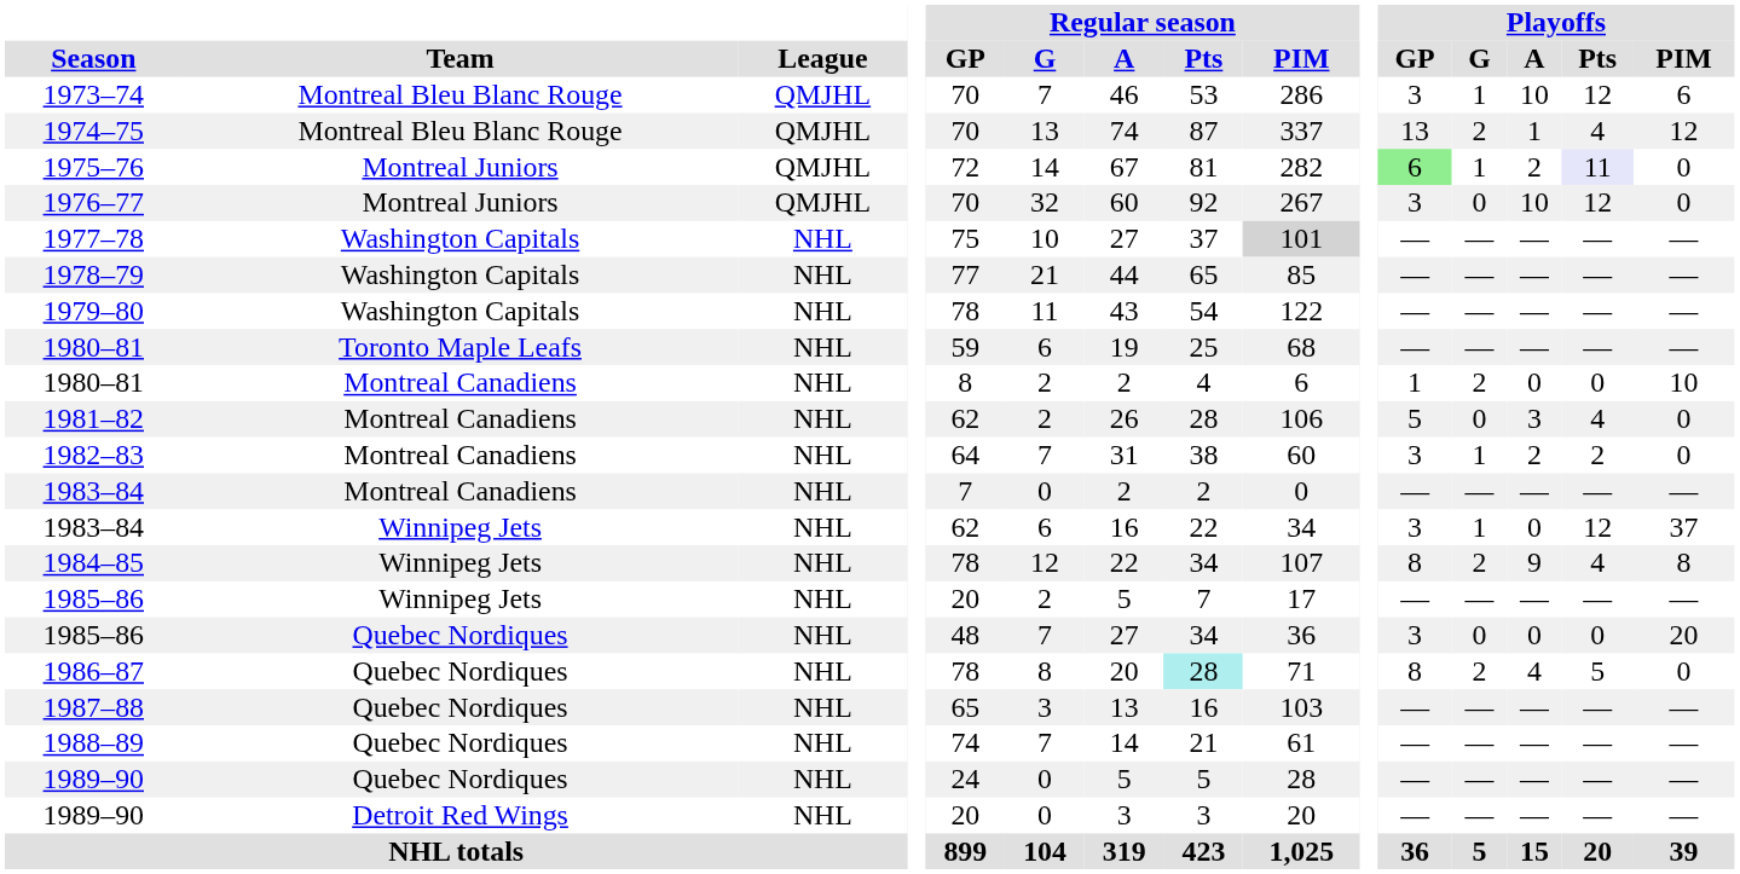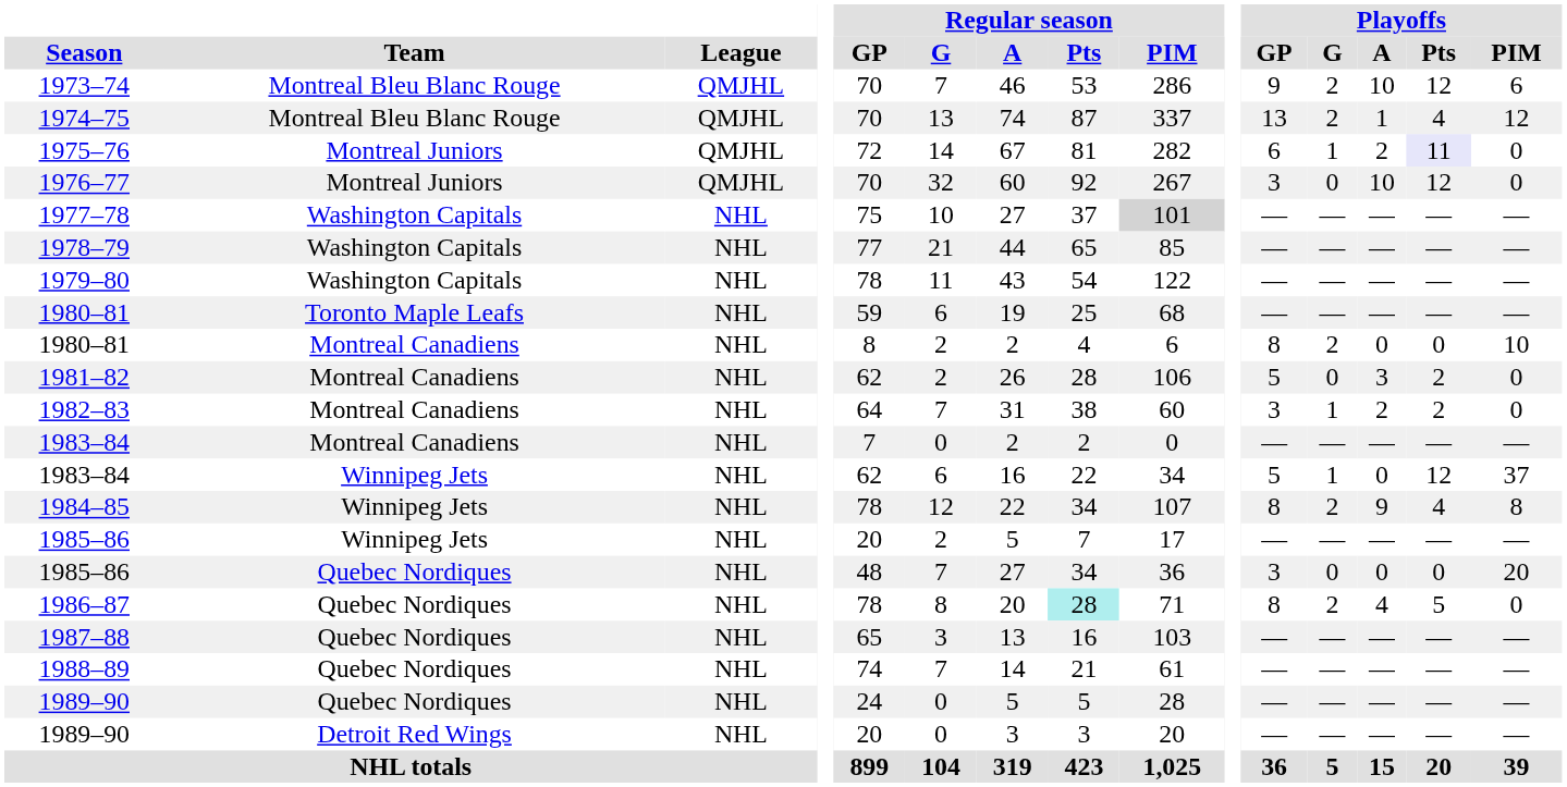 <table border="0" cellpadding="1" cellspacing="0" style="text-align:center; width:60em">
 <tr bgcolor="#e0e0e0">
 <th colspan="3" bgcolor="#ffffff"> </th>
 <th rowspan="99" bgcolor="#ffffff"> </th>
 <th colspan="5"><a href='#'>Regular season</a></th>
 <th rowspan="99" bgcolor="#ffffff"> </th>
 <th colspan="5"><a href='#'>Playoffs</a></th>
 </tr>
 <tr bgcolor="#e0e0e0">
 <th><a href='#'>Season</a></th>
 <th>Team</th>
 <th>League</th>
 <th>GP</th>
 <th><a href='#'>G</a></th>
 <th><a href='#'>A</a></th>
 <th><a href='#'>Pts</a></th>
 <th><a href='#'>PIM</a></th>
 <th>GP</th>
 <th>G</th>
 <th>A</th>
 <th>Pts</th>
 <th>PIM</th>
 </tr>
 <tr>
 <td><a href='#'>1973–74</a></td>
 <td><a href='#'>Montreal Bleu Blanc Rouge</a></td>
 <td><a href='#'>QMJHL</a></td>
 <td>70</td>
 <td>7</td>
 <td>46</td>
 <td>53</td>
 <td>286</td>
-<td>3</td>
-<td>1</td>
+<td>9</td>
+<td>2</td>
 <td>10</td>
 <td>12</td>
 <td>6</td>
 </tr>
 <tr bgcolor="#f0f0f0">
 <td><a href='#'>1974–75</a></td>
 <td>Montreal Bleu Blanc Rouge</td>
 <td>QMJHL</td>
 <td>70</td>
 <td>13</td>
 <td>74</td>
 <td>87</td>
 <td>337</td>
 <td>13</td>
 <td>2</td>
 <td>1</td>
 <td>4</td>
 <td>12</td>
 </tr>
 <tr>
 <td><a href='#'>1975–76</a></td>
 <td><a href='#'>Montreal Juniors</a></td>
 <td>QMJHL</td>
 <td>72</td>
 <td>14</td>
 <td>67</td>
 <td>81</td>
 <td>282</td>
-<td style="background: lightgreen;">6</td>
+<td>6</td>
 <td>1</td>
 <td>2</td>
 <td style="background: lavender;">11</td>
 <td>0</td>
 </tr>
 <tr bgcolor="#f0f0f0">
 <td><a href='#'>1976–77</a></td>
 <td>Montreal Juniors</td>
 <td>QMJHL</td>
 <td>70</td>
 <td>32</td>
 <td>60</td>
 <td>92</td>
 <td>267</td>
 <td>3</td>
 <td>0</td>
 <td>10</td>
 <td>12</td>
 <td>0</td>
 </tr>
 <tr>
 <td><a href='#'>1977–78</a></td>
 <td><a href='#'>Washington Capitals</a></td>
 <td><a href='#'>NHL</a></td>
 <td>75</td>
 <td>10</td>
 <td>27</td>
 <td>37</td>
 <td style="background: lightgrey;">101</td>
 <td>—</td>
 <td>—</td>
 <td>—</td>
 <td>—</td>
 <td>—</td>
 </tr>
 <tr bgcolor="#f0f0f0">
 <td><a href='#'>1978–79</a></td>
 <td>Washington Capitals</td>
 <td>NHL</td>
 <td>77</td>
 <td>21</td>
 <td>44</td>
 <td>65</td>
 <td>85</td>
 <td>—</td>
 <td>—</td>
 <td>—</td>
 <td>—</td>
 <td>—</td>
 </tr>
 <tr>
 <td><a href='#'>1979–80</a></td>
 <td>Washington Capitals</td>
 <td>NHL</td>
 <td>78</td>
 <td>11</td>
 <td>43</td>
 <td>54</td>
 <td>122</td>
 <td>—</td>
 <td>—</td>
 <td>—</td>
 <td>—</td>
 <td>—</td>
 </tr>
 <tr bgcolor="#f0f0f0">
 <td><a href='#'>1980–81</a></td>
 <td><a href='#'>Toronto Maple Leafs</a></td>
 <td>NHL</td>
 <td>59</td>
 <td>6</td>
 <td>19</td>
 <td>25</td>
 <td>68</td>
 <td>—</td>
 <td>—</td>
 <td>—</td>
 <td>—</td>
 <td>—</td>
 </tr>
 <tr>
 <td>1980–81</td>
 <td><a href='#'>Montreal Canadiens</a></td>
 <td>NHL</td>
 <td>8</td>
 <td>2</td>
 <td>2</td>
 <td>4</td>
 <td>6</td>
-<td>1</td>
+<td>8</td>
 <td>2</td>
 <td>0</td>
 <td>0</td>
 <td>10</td>
 </tr>
 <tr bgcolor="#f0f0f0">
 <td><a href='#'>1981–82</a></td>
 <td>Montreal Canadiens</td>
 <td>NHL</td>
 <td>62</td>
 <td>2</td>
 <td>26</td>
 <td>28</td>
 <td>106</td>
 <td>5</td>
 <td>0</td>
 <td>3</td>
-<td>4</td>
+<td>2</td>
 <td>0</td>
 </tr>
 <tr>
 <td><a href='#'>1982–83</a></td>
 <td>Montreal Canadiens</td>
 <td>NHL</td>
 <td>64</td>
 <td>7</td>
 <td>31</td>
 <td>38</td>
 <td>60</td>
 <td>3</td>
 <td>1</td>
 <td>2</td>
 <td>2</td>
 <td>0</td>
 </tr>
 <tr bgcolor="#f0f0f0">
 <td><a href='#'>1983–84</a></td>
 <td>Montreal Canadiens</td>
 <td>NHL</td>
 <td>7</td>
 <td>0</td>
 <td>2</td>
 <td>2</td>
 <td>0</td>
 <td>—</td>
 <td>—</td>
 <td>—</td>
 <td>—</td>
 <td>—</td>
 </tr>
 <tr>
 <td>1983–84</td>
 <td><a href='#'>Winnipeg Jets</a></td>
 <td>NHL</td>
 <td>62</td>
 <td>6</td>
 <td>16</td>
 <td>22</td>
 <td>34</td>
-<td>3</td>
+<td>5</td>
 <td>1</td>
 <td>0</td>
 <td>12</td>
 <td>37</td>
 </tr>
 <tr bgcolor="#f0f0f0">
 <td><a href='#'>1984–85</a></td>
 <td>Winnipeg Jets</td>
 <td>NHL</td>
 <td>78</td>
 <td>12</td>
 <td>22</td>
 <td>34</td>
 <td>107</td>
 <td>8</td>
 <td>2</td>
 <td>9</td>
 <td>4</td>
 <td>8</td>
 </tr>
 <tr>
 <td><a href='#'>1985–86</a></td>
 <td>Winnipeg Jets</td>
 <td>NHL</td>
 <td>20</td>
 <td>2</td>
 <td>5</td>
 <td>7</td>
 <td>17</td>
 <td>—</td>
 <td>—</td>
 <td>—</td>
 <td>—</td>
 <td>—</td>
 </tr>
 <tr bgcolor="#f0f0f0">
 <td>1985–86</td>
 <td><a href='#'>Quebec Nordiques</a></td>
 <td>NHL</td>
 <td>48</td>
 <td>7</td>
 <td>27</td>
 <td>34</td>
 <td>36</td>
 <td>3</td>
 <td>0</td>
 <td>0</td>
 <td>0</td>
 <td>20</td>
 </tr>
 <tr>
 <td><a href='#'>1986–87</a></td>
 <td>Quebec Nordiques</td>
 <td>NHL</td>
 <td>78</td>
 <td>8</td>
 <td>20</td>
 <td style="background: paleturquoise;">28</td>
 <td>71</td>
 <td>8</td>
 <td>2</td>
 <td>4</td>
 <td>5</td>
 <td>0</td>
 </tr>
 <tr bgcolor="#f0f0f0">
 <td><a href='#'>1987–88</a></td>
 <td>Quebec Nordiques</td>
 <td>NHL</td>
 <td>65</td>
 <td>3</td>
 <td>13</td>
 <td>16</td>
 <td>103</td>
 <td>—</td>
 <td>—</td>
 <td>—</td>
 <td>—</td>
 <td>—</td>
 </tr>
 <tr>
 <td><a href='#'>1988–89</a></td>
 <td>Quebec Nordiques</td>
 <td>NHL</td>
 <td>74</td>
 <td>7</td>
 <td>14</td>
 <td>21</td>
 <td>61</td>
 <td>—</td>
 <td>—</td>
 <td>—</td>
 <td>—</td>
 <td>—</td>
 </tr>
 <tr bgcolor="#f0f0f0">
 <td><a href='#'>1989–90</a></td>
 <td>Quebec Nordiques</td>
 <td>NHL</td>
 <td>24</td>
 <td>0</td>
 <td>5</td>
 <td>5</td>
 <td>28</td>
 <td>—</td>
 <td>—</td>
 <td>—</td>
 <td>—</td>
 <td>—</td>
 </tr>
 <tr>
 <td>1989–90</td>
 <td><a href='#'>Detroit Red Wings</a></td>
 <td>NHL</td>
 <td>20</td>
 <td>0</td>
 <td>3</td>
 <td>3</td>
 <td>20</td>
 <td>—</td>
 <td>—</td>
 <td>—</td>
 <td>—</td>
 <td>—</td>
 </tr>
 <tr style="background:#e0e0e0;">
 <th colspan="3">NHL totals</th>
 <th>899</th>
 <th>104</th>
 <th>319</th>
 <th>423</th>
 <th>1,025</th>
 <th>36</th>
 <th>5</th>
 <th>15</th>
 <th>20</th>
 <th>39</th>
 </tr>
 </table>
